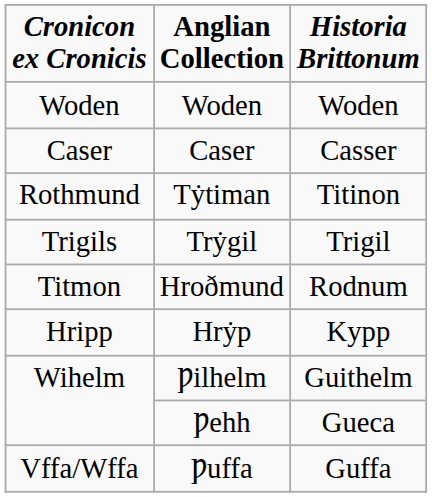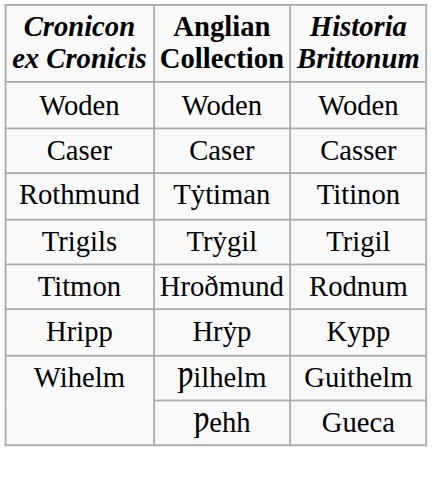 <table class="wikitable" style="text-align: center; margin: 0.5em 0px 0.5em 1em;">
 <tr>
 <td><strong><em>Cronicon<br>ex Cronicis</em></strong></td>
 <td><strong>Anglian<br>Collection</strong></td>
 <td><strong><em>Historia<br>Brittonum</em></strong></td>
 </tr>
 <tr>
 <td>Woden</td>
 <td>Woden</td>
 <td>Woden</td>
 </tr>
 <tr>
 <td>Caser</td>
 <td>Caser</td>
 <td>Casser</td>
 </tr>
 <tr>
 <td>Rothmund</td>
 <td>Tẏtiman</td>
 <td>Titinon</td>
 </tr>
 <tr>
 <td>Trigils</td>
 <td>Trẏgil</td>
 <td>Trigil</td>
 </tr>
 <tr>
 <td>Titmon</td>
 <td>Hroðmund</td>
 <td>Rodnum</td>
 </tr>
 <tr>
 <td>Hripp</td>
 <td>Hrẏp</td>
 <td>Kypp</td>
 </tr>
 <tr>
 <td rowspan=2 valign="top">Wihelm</td>
 <td>Ƿilhelm</td>
 <td>Guithelm</td>
 </tr>
 <tr>
 <td>Ƿehh</td>
 <td>Gueca</td>
 </tr>
-<tr>
-<td>Vffa/Wffa</td>
-<td>Ƿuffa</td>
-<td>Guffa</td>
-</tr>
 </table>
